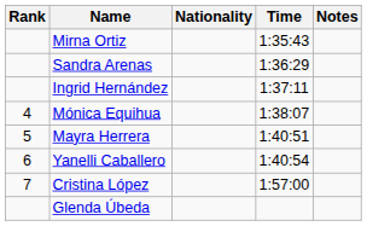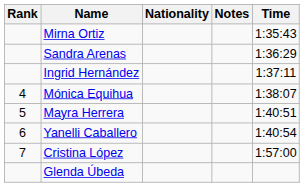 <table class="wikitable sortable" style="text-align:center">
 <tr>
 <th>Rank</th>
 <th>Name</th>
 <th>Nationality</th>
+<th>Notes</th>
 <th>Time</th>
-<th>Notes</th>
 </tr>
 <tr>
 <td></td>
 <td align=left><a href='#'>Mirna Ortiz</a></td>
 <td align=left></td>
+<td><strong></strong></td>
 <td>1:35:43</td>
-<td><strong></strong></td>
 </tr>
 <tr>
 <td></td>
 <td align=left><a href='#'>Sandra Arenas</a></td>
 <td align=left></td>
+<td></td>
 <td>1:36:29</td>
-<td></td>
 </tr>
 <tr>
 <td></td>
 <td align=left><a href='#'>Ingrid Hernández</a></td>
 <td align=left></td>
+<td></td>
 <td>1:37:11</td>
-<td></td>
 </tr>
 <tr>
 <td>4</td>
 <td align=left><a href='#'>Mónica Equihua</a></td>
 <td align=left></td>
+<td></td>
 <td>1:38:07</td>
-<td></td>
 </tr>
 <tr>
 <td>5</td>
 <td align=left><a href='#'>Mayra Herrera</a></td>
 <td align=left></td>
+<td></td>
 <td>1:40:51</td>
-<td></td>
 </tr>
 <tr>
 <td>6</td>
 <td align=left><a href='#'>Yanelli Caballero</a></td>
 <td align=left></td>
+<td></td>
 <td>1:40:54</td>
-<td></td>
 </tr>
 <tr>
 <td>7</td>
 <td align=left><a href='#'>Cristina López</a></td>
 <td align=left></td>
+<td></td>
 <td>1:57:00</td>
-<td></td>
 </tr>
 <tr>
 <td></td>
 <td align=left><a href='#'>Glenda Úbeda</a></td>
 <td align=left></td>
 <td></td>
 <td></td>
 </tr>
 </table>
